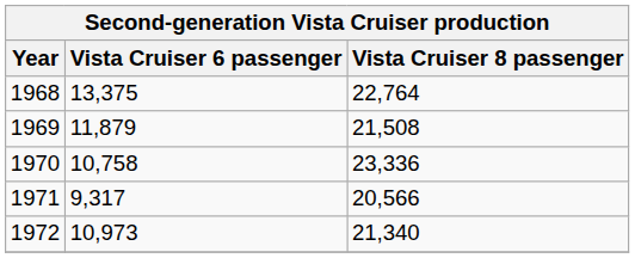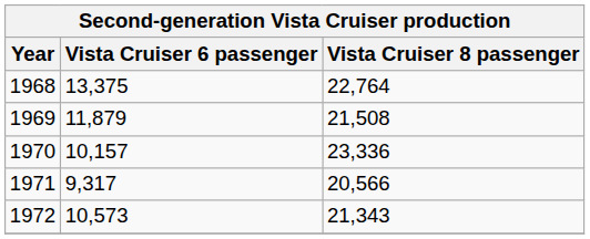 <table class="wikitable">
 <tr>
 <th colspan="3">Second-generation Vista Cruiser production</th>
 </tr>
 <tr>
 <th>Year</th>
 <th>Vista Cruiser 6 passenger</th>
 <th>Vista Cruiser 8 passenger</th>
 </tr>
 <tr>
 <td>1968</td>
 <td>13,375</td>
 <td>22,764</td>
 </tr>
 <tr>
 <td>1969</td>
 <td>11,879</td>
 <td>21,508</td>
 </tr>
 <tr>
 <td>1970</td>
-<td>10,758</td>
+<td>10,157</td>
 <td>23,336</td>
 </tr>
 <tr>
 <td>1971</td>
 <td>9,317</td>
 <td>20,566</td>
 </tr>
 <tr>
 <td>1972</td>
-<td>10,973</td>
-<td>21,340</td>
+<td>10,573</td>
+<td>21,343</td>
 </tr>
 <tr>
 </tr>
 </table>
